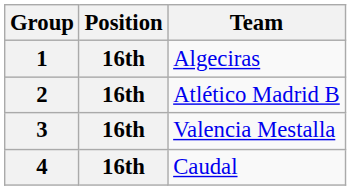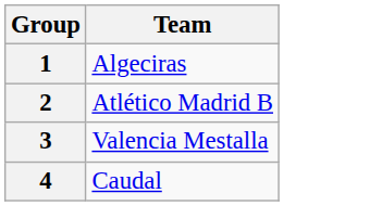 <table class="wikitable">
 <tr>
 <th>Group</th>
-<th>Position</th>
 <th>Team</th>
 </tr>
 <tr>
 <th>1</th>
-<th>16th</th>
 <td><a href='#'>Algeciras</a></td>
 </tr>
 <tr>
 <th>2</th>
-<th>16th</th>
 <td><a href='#'>Atlético Madrid B</a></td>
 </tr>
 <tr>
 <th>3</th>
-<th>16th</th>
 <td><a href='#'>Valencia Mestalla</a></td>
 </tr>
 <tr>
 <th>4</th>
-<th>16th</th>
 <td><a href='#'>Caudal</a></td>
 </tr>
 </table>
